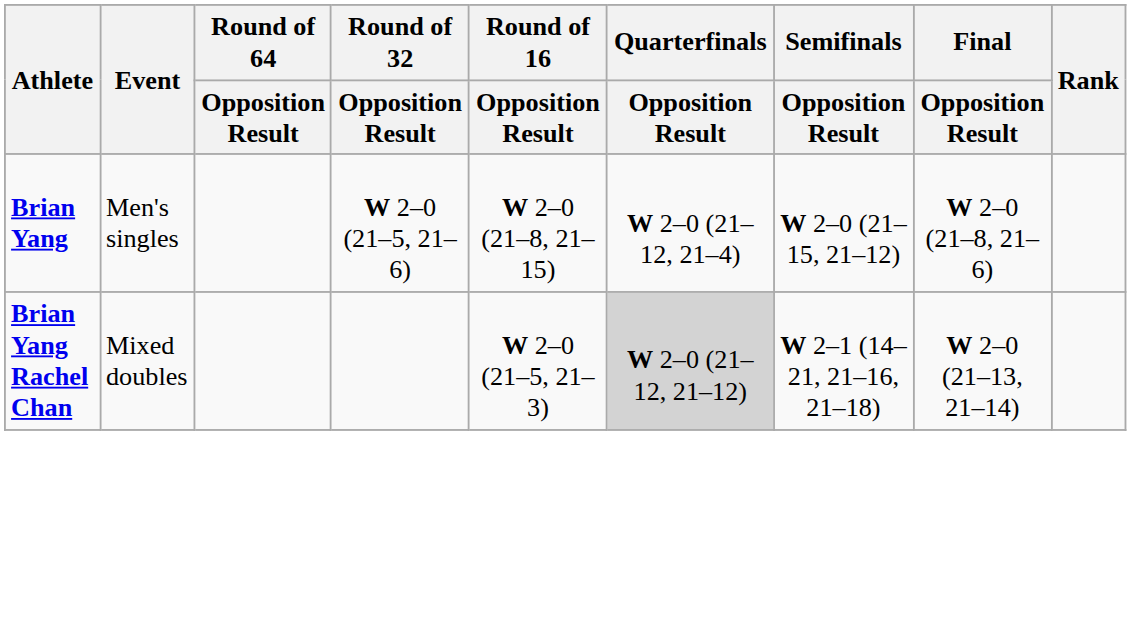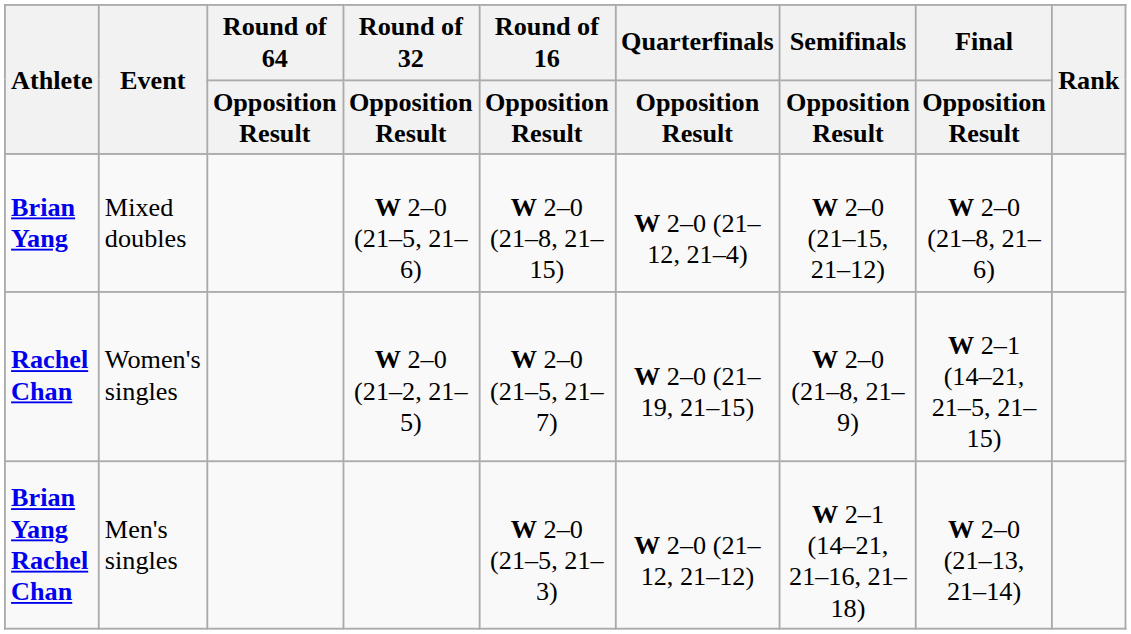 <table class="wikitable" style="font-size:89%">
 <tr>
 <th rowspan="2">Athlete</th>
 <th rowspan="2">Event</th>
 <th>Round of 64</th>
 <th>Round of 32</th>
 <th>Round of 16</th>
 <th>Quarterfinals</th>
 <th>Semifinals</th>
 <th>Final</th>
 <th rowspan="2">Rank</th>
 </tr>
 <tr>
 <th>Opposition<br>Result</th>
 <th>Opposition<br>Result</th>
 <th>Opposition<br>Result</th>
 <th>Opposition<br>Result</th>
 <th>Opposition<br>Result</th>
 <th>Opposition<br>Result</th>
 </tr>
 <tr align=center>
 <td align=left><strong><a href='#'>Brian Yang</a></strong></td>
-<td align=left>Men's singles</td>
+<td align=left>Mixed doubles</td>
 <td></td>
 <td><br><strong>W</strong> 2–0 (21–5, 21–6)</td>
 <td><br><strong>W</strong> 2–0 (21–8, 21–15)</td>
 <td><br><strong>W</strong> 2–0 (21–12, 21–4)</td>
 <td><br><strong>W</strong> 2–0 (21–15, 21–12)</td>
 <td><br><strong>W</strong> 2–0 (21–8, 21–6)</td>
 <td></td>
 </tr>
 <tr align=center>
+<td align=left><strong><a href='#'>Rachel Chan</a></strong></td>
+<td align=left>Women's singles</td>
+<td></td>
+<td><br><strong>W</strong> 2–0 (21–2, 21–5)</td>
+<td><br><strong>W</strong> 2–0 (21–5, 21–7)</td>
+<td><br><strong>W</strong> 2–0 (21–19, 21–15)</td>
+<td><br><strong>W</strong> 2–0 (21–8, 21–9)</td>
+<td><br><strong>W</strong> 2–1 (14–21, 21–5, 21–15)</td>
+<td></td>
+</tr>
+<tr align=center>
 <td align=left><strong><a href='#'>Brian Yang</a><br><a href='#'>Rachel Chan</a></strong></td>
-<td align=left>Mixed doubles</td>
+<td align=left>Men's singles</td>
 <td></td>
 <td></td>
 <td><br><strong>W</strong> 2–0 (21–5, 21–3)</td>
-<td style="background: lightgrey;"><br><strong>W</strong> 2–0 (21–12, 21–12)</td>
+<td><br><strong>W</strong> 2–0 (21–12, 21–12)</td>
 <td><br><strong>W</strong> 2–1 (14–21, 21–16, 21–18)</td>
 <td><br><strong>W</strong> 2–0 (21–13, 21–14)</td>
 <td></td>
 </tr>
 </table>
